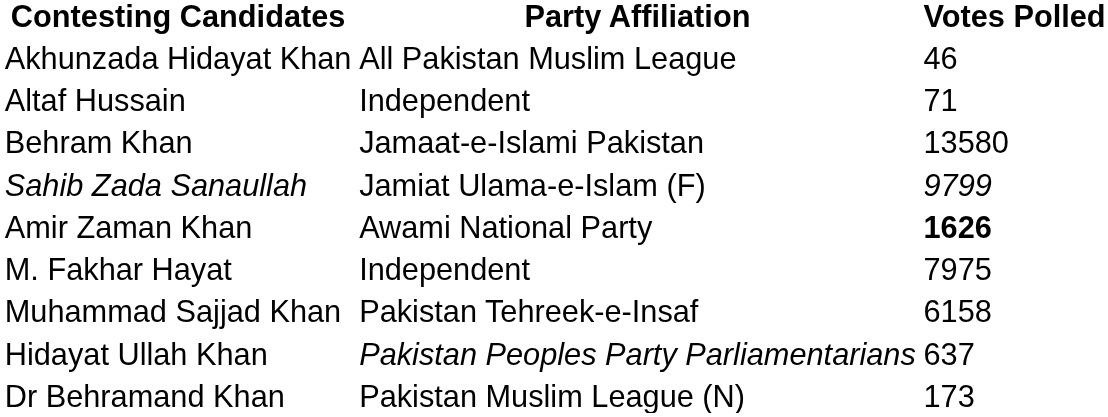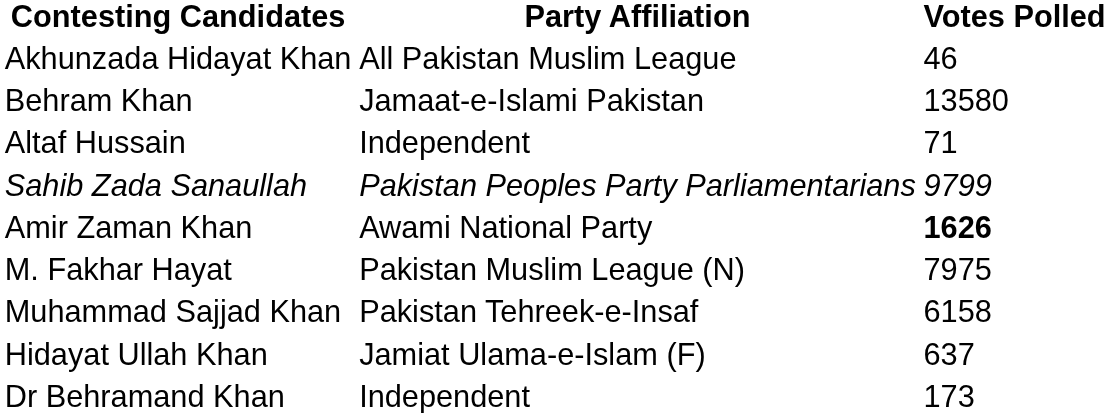 <table>
 <tr>
 <th>Contesting Candidates</th>
 <th>Party Affiliation</th>
 <th>Votes Polled</th>
 </tr>
 <tr>
 <td>Akhunzada Hidayat Khan</td>
 <td>All Pakistan Muslim League</td>
 <td>46</td>
 </tr>
 <tr>
+<td>Behram Khan</td>
+<td>Jamaat-e-Islami Pakistan</td>
+<td>13580</td>
+</tr>
+<tr>
 <td>Altaf Hussain</td>
 <td>Independent</td>
 <td>71</td>
 </tr>
 <tr>
-<td>Behram Khan</td>
-<td>Jamaat-e-Islami Pakistan</td>
-<td>13580</td>
-</tr>
-<tr>
 <td><em>Sahib Zada Sanaullah</em></td>
-<td>Jamiat Ulama-e-Islam (F)</td>
+<td><em>Pakistan Peoples Party Parliamentarians</em></td>
 <td><em>9799</em></td>
 </tr>
 <tr>
 <td>Amir Zaman Khan</td>
 <td>Awami National Party</td>
 <td><strong>1626</strong></td>
 </tr>
 <tr>
 <td>M. Fakhar Hayat</td>
-<td>Independent</td>
+<td>Pakistan Muslim League (N)</td>
 <td>7975</td>
 </tr>
 <tr>
 <td>Muhammad Sajjad Khan</td>
 <td>Pakistan Tehreek-e-Insaf</td>
 <td>6158</td>
 </tr>
 <tr>
 <td>Hidayat Ullah Khan</td>
-<td><em>Pakistan Peoples Party Parliamentarians</em></td>
+<td>Jamiat Ulama-e-Islam (F)</td>
 <td>637</td>
 </tr>
 <tr>
 <td>Dr Behramand Khan</td>
-<td>Pakistan Muslim League (N)</td>
+<td>Independent</td>
 <td>173</td>
 </tr>
 </table>
